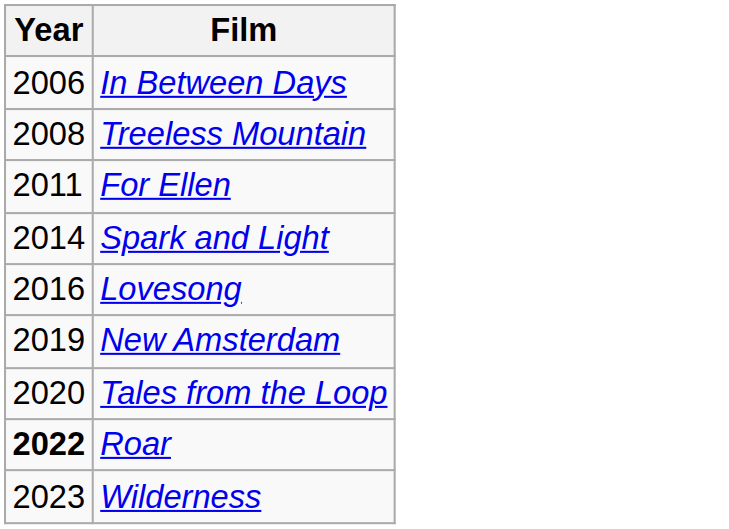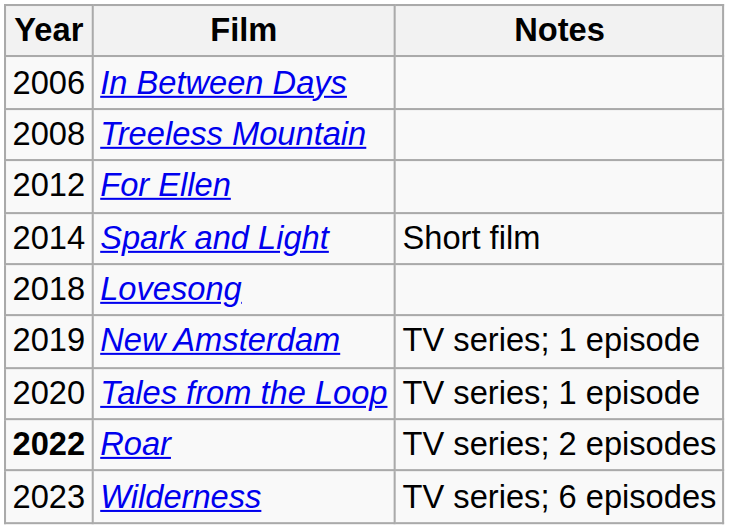 <table class="wikitable">
 <tr>
 <th>Year</th>
 <th>Film</th>
+<th>Notes</th>
 </tr>
 <tr>
 <td>2006</td>
 <td><em><a href='#'>In Between Days</a></em></td>
+<td></td>
 </tr>
 <tr>
 <td>2008</td>
 <td><em><a href='#'>Treeless Mountain</a></em></td>
+<td></td>
 </tr>
 <tr>
-<td>2011</td>
+<td>2012</td>
 <td><em><a href='#'>For Ellen</a></em></td>
+<td></td>
 </tr>
 <tr>
 <td>2014</td>
 <td><em><a href='#'>Spark and Light</a></em></td>
+<td>Short film</td>
 </tr>
 <tr>
-<td>2016</td>
+<td>2018</td>
 <td><em><a href='#'>Lovesong</a></em></td>
+<td></td>
 </tr>
 <tr>
 <td>2019</td>
 <td><em><a href='#'>New Amsterdam</a></em></td>
+<td>TV series; 1 episode</td>
 </tr>
 <tr>
 <td>2020</td>
 <td><em><a href='#'>Tales from the Loop</a></em></td>
+<td>TV series; 1 episode</td>
 </tr>
 <tr>
 <td><strong>2022</strong></td>
 <td><em><a href='#'>Roar</a></em></td>
+<td>TV series; 2 episodes</td>
 </tr>
 <tr>
 <td>2023</td>
 <td><em><a href='#'>Wilderness</a></em></td>
+<td>TV series; 6 episodes</td>
 </tr>
 </table>
